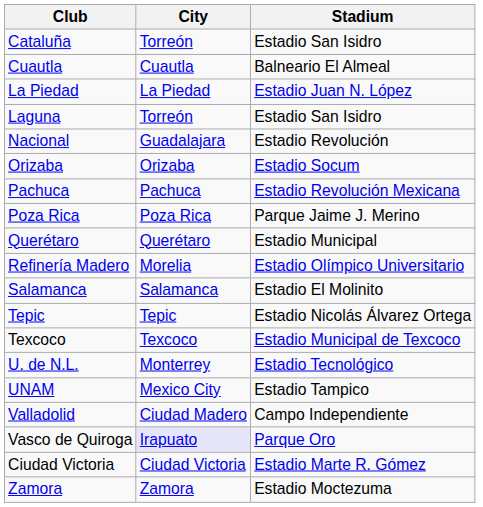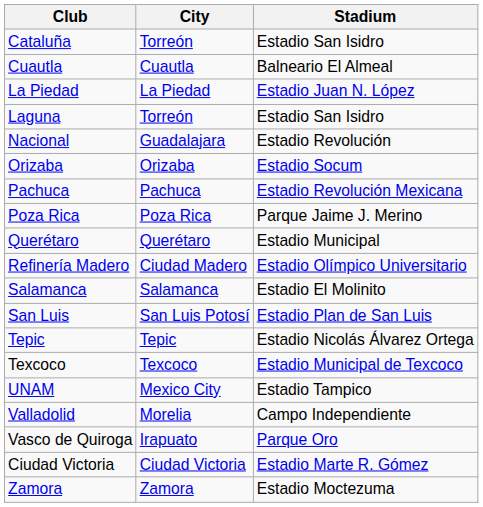 <table class="wikitable sortable">
 <tr>
 <th>Club</th>
 <th>City</th>
 <th>Stadium</th>
 </tr>
 <tr>
 <td><a href='#'>Cataluña</a></td>
 <td><a href='#'>Torreón</a></td>
 <td>Estadio San Isidro</td>
 </tr>
 <tr>
 <td><a href='#'>Cuautla</a></td>
 <td><a href='#'>Cuautla</a></td>
 <td>Balneario El Almeal</td>
 </tr>
 <tr>
 <td><a href='#'>La Piedad</a></td>
 <td><a href='#'>La Piedad</a></td>
 <td><a href='#'>Estadio Juan N. López</a></td>
 </tr>
 <tr>
 <td><a href='#'>Laguna</a></td>
 <td><a href='#'>Torreón</a></td>
 <td>Estadio San Isidro</td>
 </tr>
 <tr>
 <td><a href='#'>Nacional</a></td>
 <td><a href='#'>Guadalajara</a></td>
 <td>Estadio Revolución</td>
 </tr>
 <tr>
 <td><a href='#'>Orizaba</a></td>
 <td><a href='#'>Orizaba</a></td>
 <td><a href='#'>Estadio Socum</a></td>
 </tr>
 <tr>
 <td><a href='#'>Pachuca</a></td>
 <td><a href='#'>Pachuca</a></td>
 <td><a href='#'>Estadio Revolución Mexicana</a></td>
 </tr>
 <tr>
 <td><a href='#'>Poza Rica</a></td>
 <td><a href='#'>Poza Rica</a></td>
 <td>Parque Jaime J. Merino</td>
 </tr>
 <tr>
 <td><a href='#'>Querétaro</a></td>
 <td><a href='#'>Querétaro</a></td>
 <td>Estadio Municipal</td>
 </tr>
 <tr>
 <td><a href='#'>Refinería Madero</a></td>
-<td><a href='#'>Morelia</a></td>
+<td><a href='#'>Ciudad Madero</a></td>
 <td><a href='#'>Estadio Olímpico Universitario</a></td>
 </tr>
 <tr>
 <td><a href='#'>Salamanca</a></td>
 <td><a href='#'>Salamanca</a></td>
 <td>Estadio El Molinito</td>
+</tr>
+<tr>
+<td><a href='#'>San Luis</a></td>
+<td><a href='#'>San Luis Potosí</a></td>
+<td><a href='#'>Estadio Plan de San Luis</a></td>
 </tr>
 <tr>
 <td><a href='#'>Tepic</a></td>
 <td><a href='#'>Tepic</a></td>
 <td>Estadio Nicolás Álvarez Ortega</td>
 </tr>
 <tr>
 <td>Texcoco</td>
 <td><a href='#'>Texcoco</a></td>
 <td><a href='#'>Estadio Municipal de Texcoco</a></td>
 </tr>
 <tr>
-<td><a href='#'>U. de N.L.</a></td>
-<td><a href='#'>Monterrey</a></td>
-<td><a href='#'>Estadio Tecnológico</a></td>
-</tr>
-<tr>
 <td><a href='#'>UNAM</a></td>
 <td><a href='#'>Mexico City</a></td>
 <td>Estadio Tampico</td>
 </tr>
 <tr>
 <td><a href='#'>Valladolid</a></td>
-<td><a href='#'>Ciudad Madero</a></td>
+<td><a href='#'>Morelia</a></td>
 <td>Campo Independiente</td>
 </tr>
 <tr>
 <td>Vasco de Quiroga</td>
-<td style="background: lavender;"><a href='#'>Irapuato</a></td>
+<td><a href='#'>Irapuato</a></td>
 <td><a href='#'>Parque Oro</a></td>
 </tr>
 <tr>
 <td>Ciudad Victoria</td>
 <td><a href='#'>Ciudad Victoria</a></td>
 <td><a href='#'>Estadio Marte R. Gómez</a></td>
 </tr>
 <tr>
 <td><a href='#'>Zamora</a></td>
 <td><a href='#'>Zamora</a></td>
 <td>Estadio Moctezuma</td>
 </tr>
 </table>
